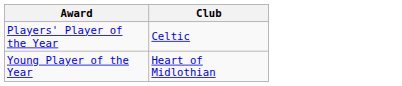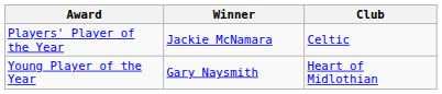 <table class="wikitable">
 <tr>
 <th width=170>Award</th>
+<th width=150>Winner</th>
 <th width=140>Club</th>
 </tr>
 <tr>
 <td><a href='#'>Players' Player of the Year</a></td>
+<td> <a href='#'>Jackie McNamara</a></td>
 <td><a href='#'>Celtic</a></td>
 </tr>
 <tr>
 <td><a href='#'>Young Player of the Year</a></td>
+<td> <a href='#'>Gary Naysmith</a></td>
 <td><a href='#'>Heart of Midlothian</a></td>
 </tr>
 </table>
